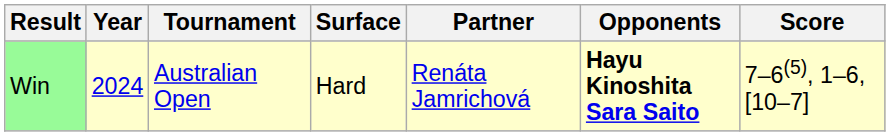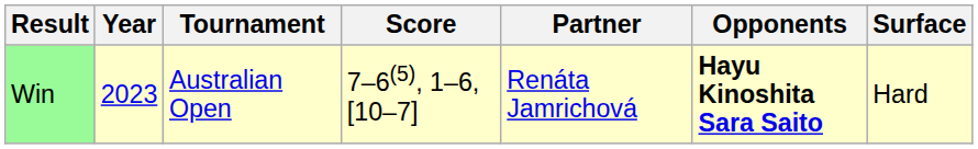 <table class="wikitable">
 <tr>
 <th>Result</th>
 <th>Year</th>
 <th>Tournament</th>
-<th>Surface</th>
+<th>Score</th>
 <th>Partner</th>
 <th>Opponents</th>
-<th>Score</th>
+<th>Surface</th>
 </tr>
 <tr style="background:#ffc;">
 <td bgcolor=98fb98>Win</td>
-<td><a href='#'>2024</a></td>
+<td><a href='#'>2023</a></td>
 <td><a href='#'>Australian Open</a></td>
-<td>Hard</td>
+<td>7–6<sup>(5)</sup>, 1–6, [10–7]</td>
 <td> <a href='#'>Renáta Jamrichová</a></td>
 <td><strong> Hayu Kinoshita<br> <a href='#'>Sara Saito</a></strong></td>
-<td>7–6<sup>(5)</sup>, 1–6, [10–7]</td>
+<td>Hard</td>
 </tr>
 </table>
